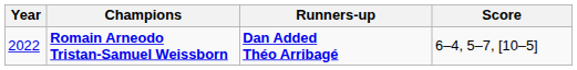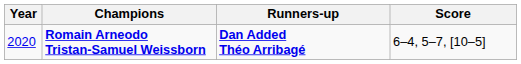 <table class="wikitable">
 <tr>
 <th style="width:40px">Year</th>
 <th style="width:210px">Champions</th>
 <th style="width:210px">Runners-up</th>
 <th style="width:150px" class="unsortable">Score</th>
 </tr>
 <tr>
-<td><a href='#'>2022</a></td>
+<td><a href='#'>2020</a></td>
 <td> <strong><a href='#'>Romain Arneodo</a></strong><br> <strong><a href='#'>Tristan-Samuel Weissborn</a></strong></td>
 <td><strong> <a href='#'>Dan Added</a><br> <a href='#'>Théo Arribagé</a></strong></td>
 <td>6–4, 5–7, [10–5]</td>
 </tr>
 </table>
